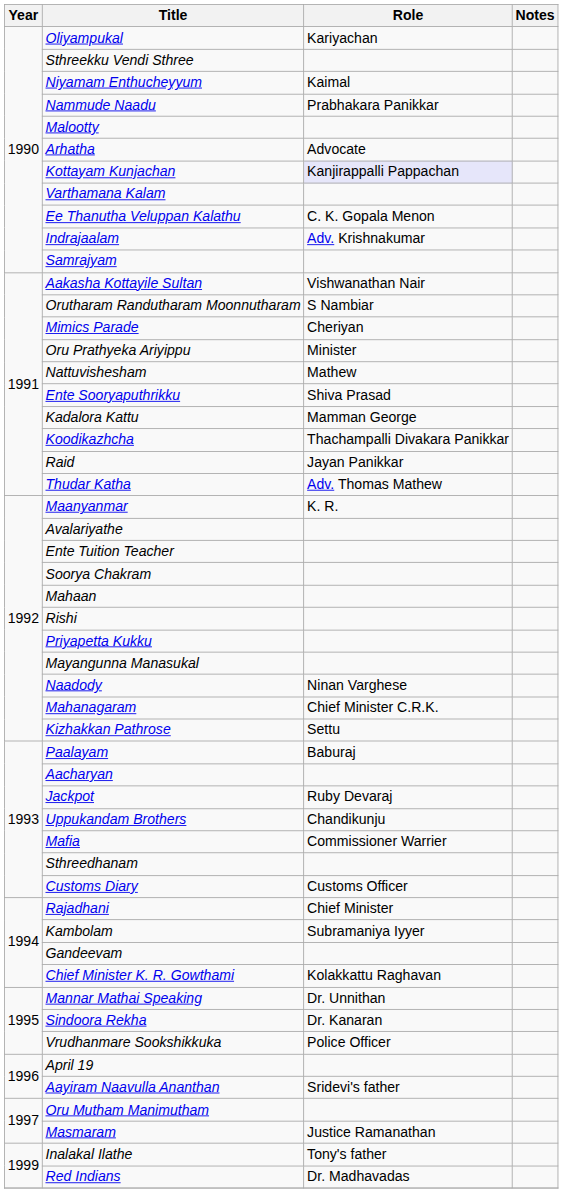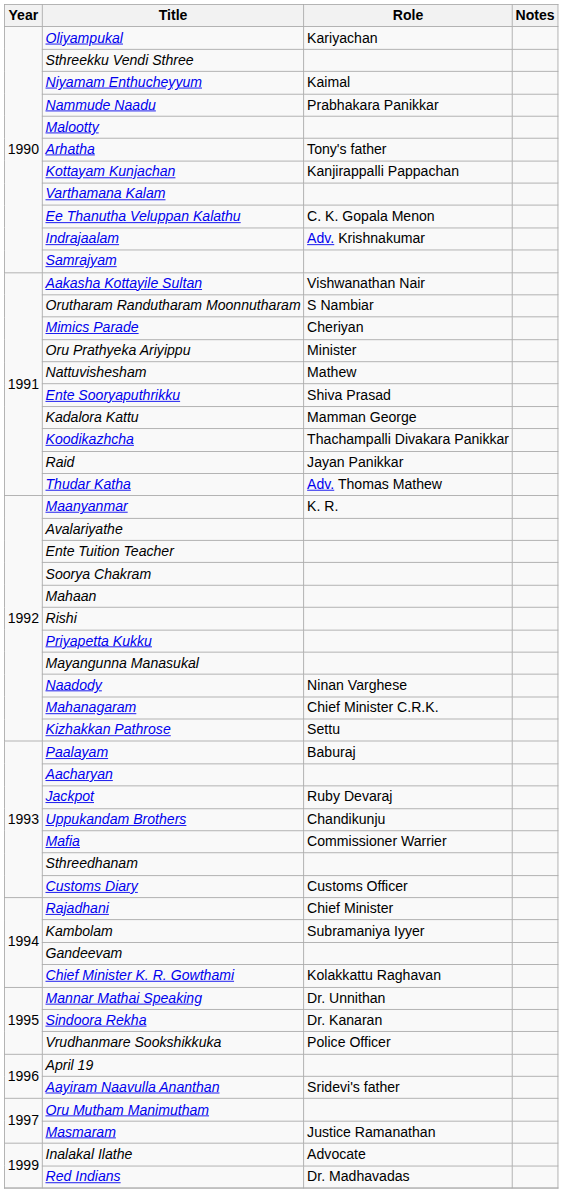 <table class="wikitable sortable">
 <tr>
 <th>Year</th>
 <th>Title</th>
 <th>Role</th>
 <th class="unsortable">Notes</th>
 </tr>
 <tr>
 <td rowspan=11>1990</td>
 <td><em><a href='#'>Oliyampukal</a></em></td>
 <td>Kariyachan</td>
 <td></td>
 </tr>
 <tr>
 <td><em>Sthreekku Vendi Sthree</em></td>
 <td></td>
 <td></td>
 </tr>
 <tr>
 <td><em><a href='#'>Niyamam Enthucheyyum</a></em></td>
 <td>Kaimal</td>
 <td></td>
 </tr>
 <tr>
 <td><em><a href='#'>Nammude Naadu</a></em></td>
 <td>Prabhakara Panikkar</td>
 <td></td>
 </tr>
 <tr>
 <td><em><a href='#'>Malootty</a></em></td>
 <td></td>
 <td></td>
 </tr>
 <tr>
 <td><em><a href='#'>Arhatha</a></em></td>
-<td>Advocate</td>
+<td>Tony's father</td>
 <td></td>
 </tr>
 <tr>
 <td><em><a href='#'>Kottayam Kunjachan</a></em></td>
-<td style="background: lavender;">Kanjirappalli Pappachan</td>
+<td>Kanjirappalli Pappachan</td>
 <td></td>
 </tr>
 <tr>
 <td><em><a href='#'>Varthamana Kalam</a></em></td>
 <td></td>
 <td></td>
 </tr>
 <tr>
 <td><em><a href='#'>Ee Thanutha Veluppan Kalathu</a></em></td>
 <td>C. K. Gopala Menon</td>
 <td></td>
 </tr>
 <tr>
 <td><em><a href='#'>Indrajaalam</a></em></td>
 <td><a href='#'>Adv.</a> Krishnakumar</td>
 <td></td>
 </tr>
 <tr>
 <td><em><a href='#'>Samrajyam</a></em></td>
 <td></td>
 <td></td>
 </tr>
 <tr>
 <td rowspan=10>1991</td>
 <td><em><a href='#'>Aakasha Kottayile Sultan</a></em></td>
 <td>Vishwanathan Nair</td>
 <td></td>
 </tr>
 <tr>
 <td><em>Orutharam Randutharam Moonnutharam</em></td>
 <td>S Nambiar</td>
 <td></td>
 </tr>
 <tr>
 <td><em><a href='#'>Mimics Parade</a></em></td>
 <td>Cheriyan</td>
 <td></td>
 </tr>
 <tr>
 <td><em>Oru Prathyeka Ariyippu</em></td>
 <td>Minister</td>
 <td></td>
 </tr>
 <tr>
 <td><em>Nattuvishesham</em></td>
 <td>Mathew</td>
 <td></td>
 </tr>
 <tr>
 <td><em><a href='#'>Ente Sooryaputhrikku</a></em></td>
 <td>Shiva Prasad</td>
 <td></td>
 </tr>
 <tr>
 <td><em>Kadalora Kattu</em></td>
 <td>Mamman George</td>
 <td></td>
 </tr>
 <tr>
 <td><em><a href='#'>Koodikazhcha</a></em></td>
 <td>Thachampalli Divakara Panikkar</td>
 <td></td>
 </tr>
 <tr>
 <td><em>Raid</em></td>
 <td>Jayan Panikkar</td>
 <td></td>
 </tr>
 <tr>
 <td><em><a href='#'>Thudar Katha</a></em></td>
 <td><a href='#'>Adv.</a> Thomas Mathew</td>
 <td></td>
 </tr>
 <tr>
 <td rowspan=11>1992</td>
 <td><em><a href='#'>Maanyanmar</a></em></td>
 <td>K. R.</td>
 <td></td>
 </tr>
 <tr>
 <td><em>Avalariyathe</em></td>
 <td></td>
 <td></td>
 </tr>
 <tr>
 <td><em>Ente Tuition Teacher</em></td>
 <td></td>
 <td></td>
 </tr>
 <tr>
 <td><em>Soorya Chakram</em></td>
 <td></td>
 <td></td>
 </tr>
 <tr>
 <td><em>Mahaan</em></td>
 <td></td>
 <td></td>
 </tr>
 <tr>
 <td><em>Rishi</em></td>
 <td></td>
 <td></td>
 </tr>
 <tr>
 <td><em><a href='#'>Priyapetta Kukku</a></em></td>
 <td></td>
 <td></td>
 </tr>
 <tr>
 <td><em>Mayangunna Manasukal</em></td>
 <td></td>
 <td></td>
 </tr>
 <tr>
 <td><em><a href='#'>Naadody</a></em></td>
 <td>Ninan Varghese</td>
 <td></td>
 </tr>
 <tr>
 <td><em><a href='#'>Mahanagaram</a></em></td>
 <td>Chief Minister C.R.K.</td>
 <td></td>
 </tr>
 <tr>
 <td><em><a href='#'>Kizhakkan Pathrose</a></em></td>
 <td>Settu</td>
 <td></td>
 </tr>
 <tr>
 <td rowspan=7>1993</td>
 <td><em><a href='#'>Paalayam</a></em></td>
 <td>Baburaj</td>
 <td></td>
 </tr>
 <tr>
 <td><em><a href='#'>Aacharyan</a></em></td>
 <td></td>
 <td></td>
 </tr>
 <tr>
 <td><em><a href='#'>Jackpot</a></em></td>
 <td>Ruby Devaraj</td>
 <td></td>
 </tr>
 <tr>
 <td><em><a href='#'>Uppukandam Brothers</a></em></td>
 <td>Chandikunju</td>
 <td></td>
 </tr>
 <tr>
 <td><em><a href='#'>Mafia</a></em></td>
 <td>Commissioner Warrier</td>
 <td></td>
 </tr>
 <tr>
 <td><em>Sthreedhanam</em></td>
 <td></td>
 <td></td>
 </tr>
 <tr>
 <td><em><a href='#'>Customs Diary</a></em></td>
 <td>Customs Officer</td>
 <td></td>
 </tr>
 <tr>
 <td rowspan=4>1994</td>
 <td><em><a href='#'>Rajadhani</a></em></td>
 <td>Chief Minister</td>
 <td></td>
 </tr>
 <tr>
 <td><em>Kambolam</em></td>
 <td>Subramaniya Iyyer</td>
 <td></td>
 </tr>
 <tr>
 <td><em>Gandeevam</em></td>
 <td></td>
 <td></td>
 </tr>
 <tr>
 <td><em><a href='#'>Chief Minister K. R. Gowthami</a></em></td>
 <td>Kolakkattu Raghavan</td>
 <td></td>
 </tr>
 <tr>
 <td rowspan=3>1995</td>
 <td><em><a href='#'>Mannar Mathai Speaking</a></em></td>
 <td>Dr. Unnithan</td>
 <td></td>
 </tr>
 <tr>
 <td><em><a href='#'>Sindoora Rekha</a></em></td>
 <td>Dr. Kanaran</td>
 <td></td>
 </tr>
 <tr>
 <td><em>Vrudhanmare Sookshikkuka</em></td>
 <td>Police Officer</td>
 <td></td>
 </tr>
 <tr>
 <td rowspan=2>1996</td>
 <td><em>April 19</em></td>
 <td></td>
 <td></td>
 </tr>
 <tr>
 <td><em><a href='#'>Aayiram Naavulla Ananthan</a></em></td>
 <td>Sridevi's father</td>
 <td></td>
 </tr>
 <tr>
 <td rowspan=2>1997</td>
 <td><em><a href='#'>Oru Mutham Manimutham</a></em></td>
 <td></td>
 <td></td>
 </tr>
 <tr>
 <td><em><a href='#'>Masmaram</a></em></td>
 <td>Justice Ramanathan</td>
 <td></td>
 </tr>
 <tr>
 <td rowspan=2>1999</td>
 <td><em>Inalakal Ilathe</em></td>
-<td>Tony's father</td>
+<td>Advocate</td>
 <td></td>
 </tr>
 <tr>
 <td><em><a href='#'>Red Indians</a></em></td>
 <td>Dr. Madhavadas</td>
 <td></td>
 </tr>
 <tr>
 </tr>
 </table>
